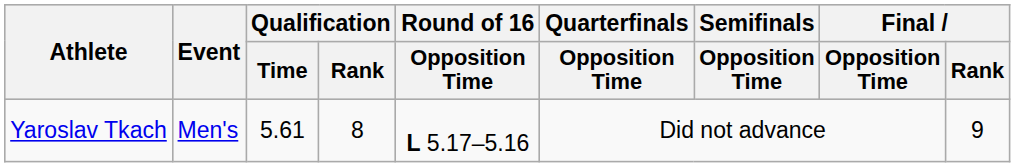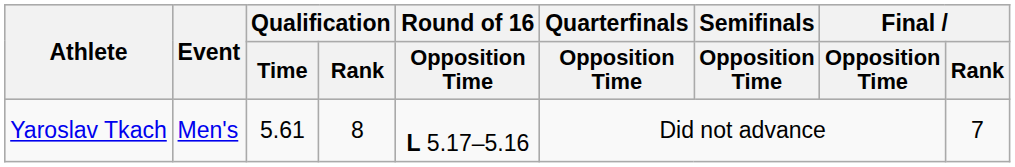 <table class="wikitable" style="font-size:90%; text-align:center">
 <tr>
 <th rowspan=2>Athlete</th>
 <th rowspan=2>Event</th>
 <th colspan="2">Qualification</th>
 <th>Round of 16</th>
 <th>Quarterfinals</th>
 <th>Semifinals</th>
 <th colspan="2">Final / </th>
 </tr>
 <tr style="font-size:95%">
 <th>Time</th>
 <th>Rank</th>
 <th>Opposition<br>Time</th>
 <th>Opposition<br>Time</th>
 <th>Opposition<br>Time</th>
 <th>Opposition<br>Time</th>
 <th>Rank</th>
 </tr>
 <tr align=center>
 <td align=left><a href='#'>Yaroslav Tkach</a></td>
 <td align=left><a href='#'>Men's</a></td>
 <td>5.61</td>
 <td>8</td>
 <td><br><strong>L</strong> 5.17–5.16</td>
 <td colspan=3>Did not advance</td>
-<td>9</td>
+<td>7</td>
 </tr>
 </table>
